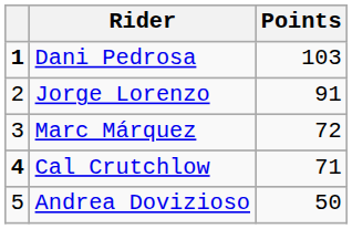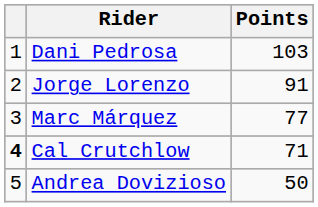 <table class="wikitable" style="font-size: 95%;">
 <tr>
 <th></th>
 <th>Rider</th>
 <th>Points</th>
 </tr>
 <tr>
-<td align=center><strong>1</strong></td>
+<td align=center>1</td>
 <td> <a href='#'>Dani Pedrosa</a></td>
 <td align=right>103</td>
 </tr>
 <tr>
 <td align=center>2</td>
 <td> <a href='#'>Jorge Lorenzo</a></td>
 <td align=right>91</td>
 </tr>
 <tr>
 <td align=center>3</td>
 <td> <a href='#'>Marc Márquez</a></td>
-<td align=right>72</td>
+<td align=right>77</td>
 </tr>
 <tr>
 <td align=center><strong>4</strong></td>
 <td> <a href='#'>Cal Crutchlow</a></td>
 <td align=right>71</td>
 </tr>
 <tr>
 <td align=center>5</td>
 <td> <a href='#'>Andrea Dovizioso</a></td>
 <td align=right>50</td>
 </tr>
 </table>
